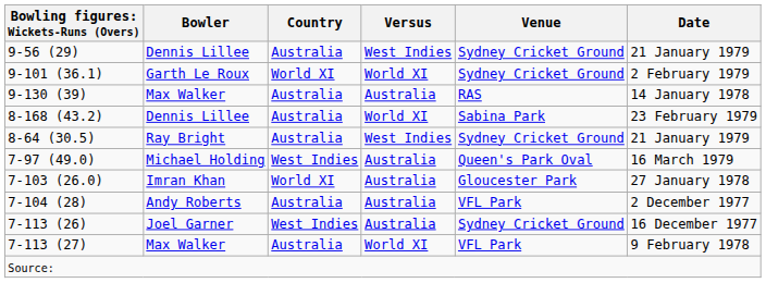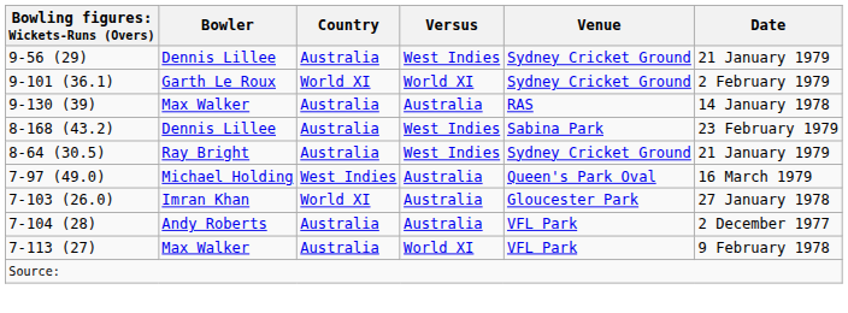 <table class="wikitable">
 <tr>
 <th>Bowling figures:<br><small>Wickets-Runs (Overs)</small></th>
 <th>Bowler</th>
 <th>Country</th>
 <th>Versus</th>
 <th>Venue</th>
 <th>Date</th>
 </tr>
 <tr>
 <td>9-56 (29)</td>
 <td><a href='#'>Dennis Lillee</a></td>
 <td> <a href='#'>Australia</a></td>
 <td> <a href='#'>West Indies</a></td>
 <td><a href='#'>Sydney Cricket Ground</a></td>
 <td>21 January 1979</td>
 </tr>
 <tr>
 <td>9-101 (36.1)</td>
 <td><a href='#'>Garth Le Roux</a></td>
 <td> <a href='#'>World XI</a></td>
 <td> <a href='#'>World XI</a></td>
 <td><a href='#'>Sydney Cricket Ground</a></td>
 <td>2 February 1979</td>
 </tr>
 <tr>
 <td>9-130 (39)</td>
 <td><a href='#'>Max Walker</a></td>
 <td> <a href='#'>Australia</a></td>
 <td> <a href='#'>Australia</a></td>
 <td><a href='#'>RAS</a></td>
 <td>14 January 1978</td>
 </tr>
 <tr>
 <td>8-168 (43.2)</td>
 <td><a href='#'>Dennis Lillee</a></td>
 <td> <a href='#'>Australia</a></td>
-<td> <a href='#'>World XI</a></td>
+<td> <a href='#'>West Indies</a></td>
 <td><a href='#'>Sabina Park</a></td>
 <td>23 February 1979</td>
 </tr>
 <tr>
 <td>8-64 (30.5)</td>
 <td><a href='#'>Ray Bright</a></td>
 <td> <a href='#'>Australia</a></td>
 <td> <a href='#'>West Indies</a></td>
 <td><a href='#'>Sydney Cricket Ground</a></td>
 <td>21 January 1979</td>
 </tr>
 <tr>
 <td>7-97 (49.0)</td>
 <td><a href='#'>Michael Holding</a></td>
 <td> <a href='#'>West Indies</a></td>
 <td> <a href='#'>Australia</a></td>
 <td><a href='#'>Queen's Park Oval</a></td>
 <td>16 March 1979</td>
 </tr>
 <tr>
 <td>7-103 (26.0)</td>
 <td><a href='#'>Imran Khan</a></td>
 <td> <a href='#'>World XI</a></td>
 <td> <a href='#'>Australia</a></td>
 <td><a href='#'>Gloucester Park</a></td>
 <td>27 January 1978</td>
 </tr>
 <tr>
 <td>7-104 (28)</td>
 <td><a href='#'>Andy Roberts</a></td>
 <td> <a href='#'>Australia</a></td>
 <td> <a href='#'>Australia</a></td>
 <td><a href='#'>VFL Park</a></td>
 <td>2 December 1977</td>
 </tr>
 <tr>
-<td>7-113 (26)</td>
-<td><a href='#'>Joel Garner</a></td>
-<td> <a href='#'>West Indies</a></td>
-<td> <a href='#'>Australia</a></td>
-<td><a href='#'>Sydney Cricket Ground</a></td>
-<td>16 December 1977</td>
-</tr>
-<tr>
 <td>7-113 (27)</td>
 <td><a href='#'>Max Walker</a></td>
 <td> <a href='#'>Australia</a></td>
 <td> <a href='#'>World XI</a></td>
 <td><a href='#'>VFL Park</a></td>
 <td>9 February 1978</td>
 </tr>
 <tr>
 <td colspan=6><small>Source:</small></td>
 </tr>
 </table>
